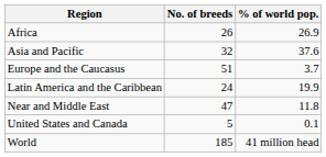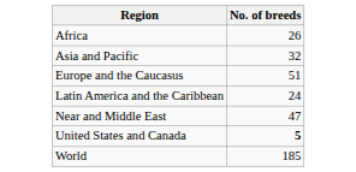 <table class="wikitable" style="margin: 1em auto 1em auto;">
 <tr>
 <th>Region</th>
 <th>No. of breeds</th>
-<th>% of world pop.</th>
 </tr>
 <tr>
 <td>Africa</td>
 <td style="text-align:right;">26</td>
-<td style="text-align:right;">26.9</td>
 </tr>
 <tr>
 <td>Asia and Pacific</td>
 <td style="text-align:right;">32</td>
-<td style="text-align:right;">37.6</td>
 </tr>
 <tr>
 <td>Europe and the Caucasus</td>
 <td style="text-align:right;">51</td>
-<td style="text-align:right;">3.7</td>
 </tr>
 <tr>
 <td>Latin America and the Caribbean</td>
 <td style="text-align:right;">24</td>
-<td style="text-align:right;">19.9</td>
 </tr>
 <tr>
 <td>Near and Middle East</td>
 <td style="text-align:right;">47</td>
-<td style="text-align:right;">11.8</td>
 </tr>
 <tr>
 <td>United States and Canada</td>
-<td style="text-align:right;">5</td>
-<td style="text-align:right;">0.1</td>
+<td style="text-align:right;"><strong>5</strong></td>
 </tr>
 <tr>
 <td>World</td>
 <td style="text-align:right;">185</td>
-<td style="text-align:right;">41 million head</td>
 </tr>
 </table>
